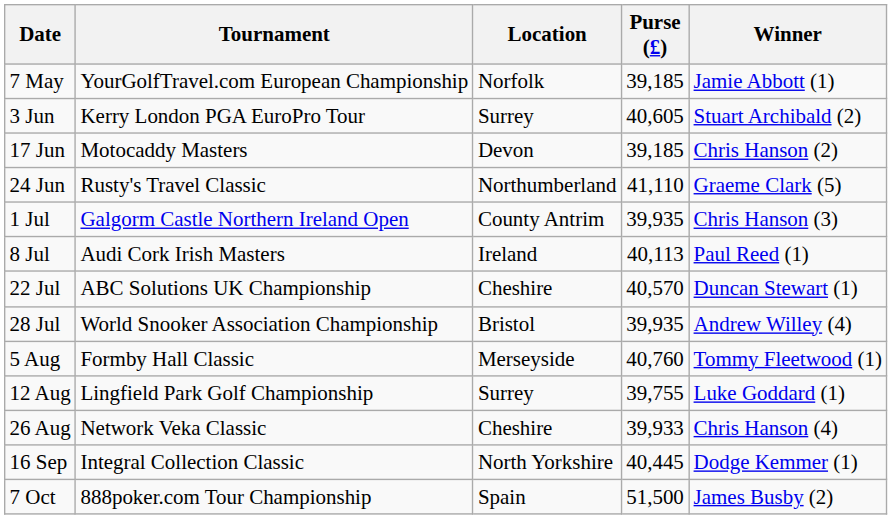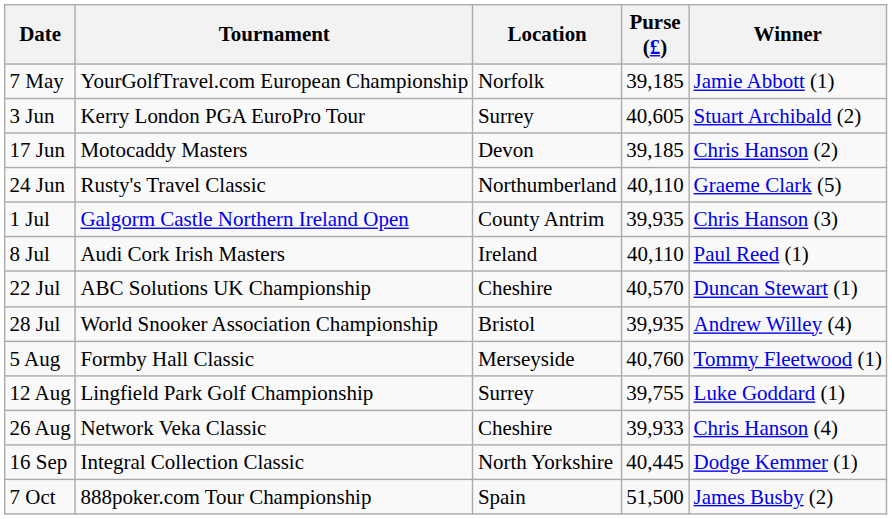 <table class="wikitable" style="font-size:95%;">
 <tr>
 <th>Date</th>
 <th>Tournament</th>
 <th>Location</th>
 <th>Purse<br>(<a href='#'>£</a>)</th>
 <th>Winner</th>
 </tr>
 <tr>
 <td>7 May</td>
 <td>YourGolfTravel.com European Championship</td>
 <td>Norfolk</td>
 <td align=right>39,185</td>
 <td> <a href='#'>Jamie Abbott</a> (1)</td>
 </tr>
 <tr>
 <td>3 Jun</td>
 <td>Kerry London PGA EuroPro Tour</td>
 <td>Surrey</td>
 <td align=right>40,605</td>
 <td> <a href='#'>Stuart Archibald</a> (2)</td>
 </tr>
 <tr>
 <td>17 Jun</td>
 <td>Motocaddy Masters</td>
 <td>Devon</td>
 <td align=right>39,185</td>
 <td> <a href='#'>Chris Hanson</a> (2)</td>
 </tr>
 <tr>
 <td>24 Jun</td>
 <td>Rusty's Travel Classic</td>
 <td>Northumberland</td>
-<td align=right>41,110</td>
+<td align=right>40,110</td>
 <td> <a href='#'>Graeme Clark</a> (5)</td>
 </tr>
 <tr>
 <td>1 Jul</td>
 <td><a href='#'>Galgorm Castle Northern Ireland Open</a></td>
 <td>County Antrim</td>
 <td align=right>39,935</td>
 <td> <a href='#'>Chris Hanson</a> (3)</td>
 </tr>
 <tr>
 <td>8 Jul</td>
 <td>Audi Cork Irish Masters</td>
 <td>Ireland</td>
-<td align=right>40,113</td>
+<td align=right>40,110</td>
 <td> <a href='#'>Paul Reed</a> (1)</td>
 </tr>
 <tr>
 <td>22 Jul</td>
 <td>ABC Solutions UK Championship</td>
 <td>Cheshire</td>
 <td align=right>40,570</td>
 <td> <a href='#'>Duncan Stewart</a> (1)</td>
 </tr>
 <tr>
 <td>28 Jul</td>
 <td>World Snooker Association Championship</td>
 <td>Bristol</td>
 <td align=right>39,935</td>
 <td> <a href='#'>Andrew Willey</a> (4)</td>
 </tr>
 <tr>
 <td>5 Aug</td>
 <td>Formby Hall Classic</td>
 <td>Merseyside</td>
 <td align=right>40,760</td>
 <td> <a href='#'>Tommy Fleetwood</a> (1)</td>
 </tr>
 <tr>
 <td>12 Aug</td>
 <td>Lingfield Park Golf Championship</td>
 <td>Surrey</td>
 <td align=right>39,755</td>
 <td> <a href='#'>Luke Goddard</a> (1)</td>
 </tr>
 <tr>
 <td>26 Aug</td>
 <td>Network Veka Classic</td>
 <td>Cheshire</td>
 <td align=right>39,933</td>
 <td> <a href='#'>Chris Hanson</a> (4)</td>
 </tr>
 <tr>
 <td>16 Sep</td>
 <td>Integral Collection Classic</td>
 <td>North Yorkshire</td>
 <td align=right>40,445</td>
 <td> <a href='#'>Dodge Kemmer</a> (1)</td>
 </tr>
 <tr>
 <td>7 Oct</td>
 <td>888poker.com Tour Championship</td>
 <td>Spain</td>
 <td align=right>51,500</td>
 <td> <a href='#'>James Busby</a> (2)</td>
 </tr>
 </table>
